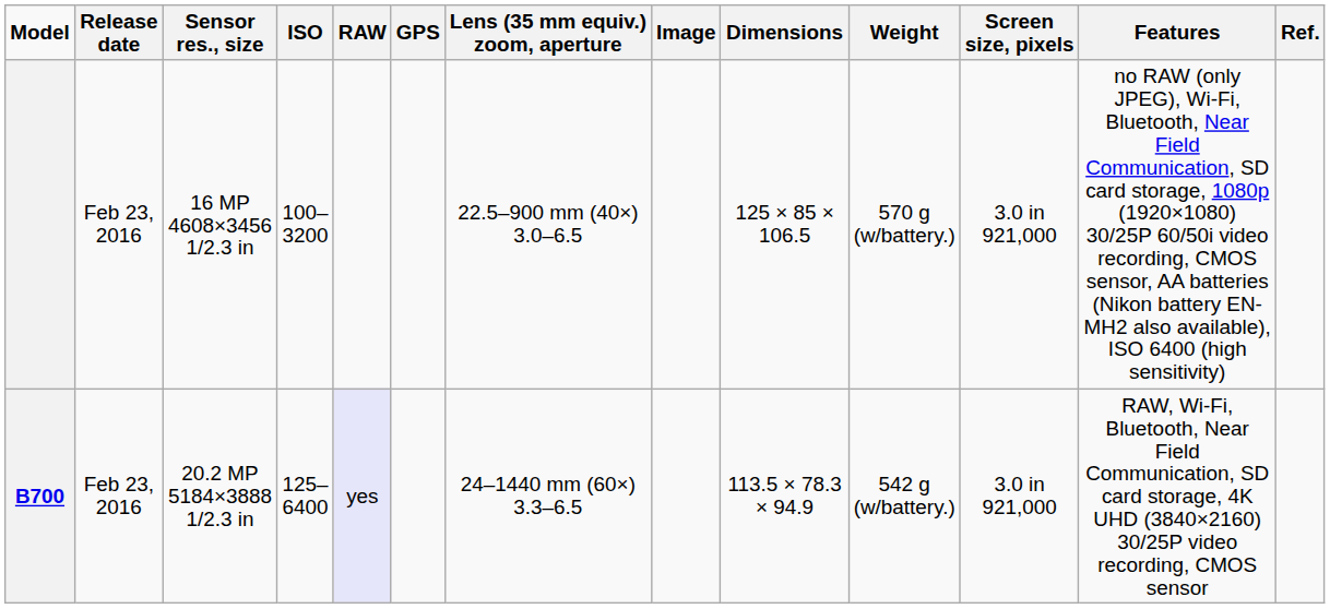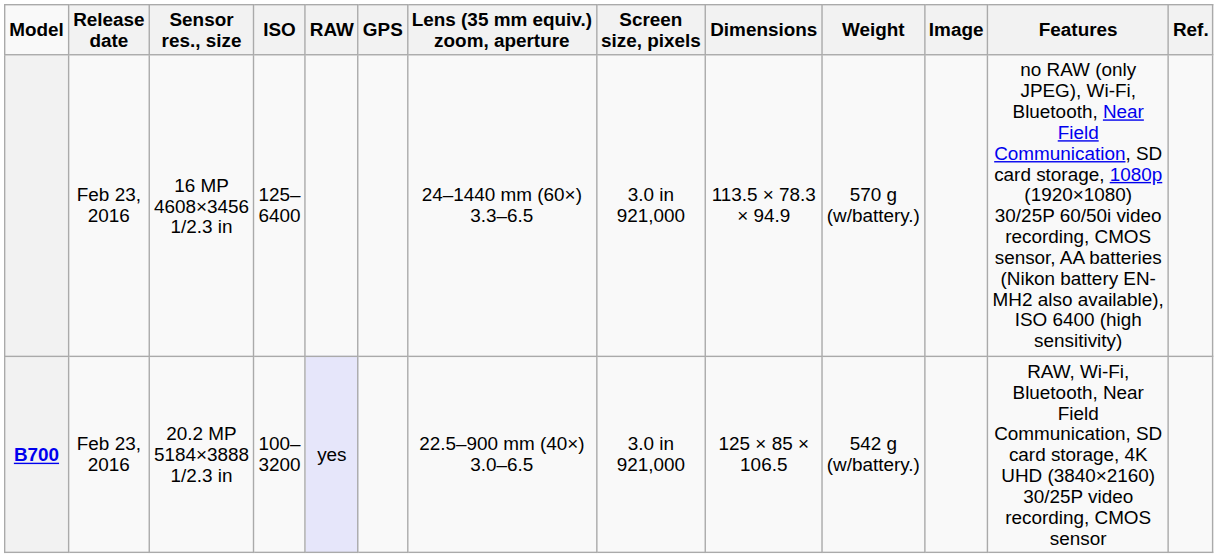 <table class="wikitable" style="font-size:85%; text-align: center">
 <tr>
 <td><strong>Model</strong></td>
 <th>Release date</th>
 <th>Sensor<br>res., size</th>
 <th>ISO</th>
 <th>RAW</th>
 <th>GPS</th>
 <th>Lens (35 mm equiv.)<br>zoom, aperture</th>
-<th>Image</th>
+<th>Screen<br>size, pixels</th>
 <th>Dimensions<br></th>
 <th>Weight</th>
-<th>Screen<br>size, pixels</th>
+<th>Image</th>
 <th>Features</th>
 <th>Ref.</th>
 </tr>
 <tr>
 <th></th>
 <td>Feb 23, 2016</td>
 <td>16 MP<br>4608×3456<br>1/2.3 in</td>
-<td>100–3200</td>
+<td>125–6400</td>
 <td></td>
 <td></td>
-<td>22.5–900 mm (40×)<br>3.0–6.5</td>
+<td>24–1440 mm (60×)<br>3.3–6.5</td>
+<td>3.0 in<br>921,000</td>
+<td>113.5 × 78.3 × 94.9</td>
+<td>570 g<br>(w/battery.)</td>
 <td></td>
-<td>125 × 85 × 106.5</td>
-<td>570 g<br>(w/battery.)</td>
-<td>3.0 in<br>921,000</td>
 <td>no RAW (only JPEG), Wi-Fi, Bluetooth, <a href='#'>Near Field Communication</a>, SD card storage, <a href='#'>1080p</a> (1920×1080) 30/25P 60/50i video recording, CMOS sensor, AA batteries (Nikon battery EN-MH2 also available), ISO 6400 (high sensitivity)</td>
 <td></td>
 </tr>
 <tr>
 <th><a href='#'>B700</a></th>
 <td>Feb 23, 2016</td>
 <td>20.2 MP<br>5184×3888<br>1/2.3 in</td>
-<td>125–6400</td>
+<td>100–3200</td>
 <td style="background: lavender;">yes</td>
 <td></td>
-<td>24–1440 mm (60×)<br>3.3–6.5</td>
+<td>22.5–900 mm (40×)<br>3.0–6.5</td>
+<td>3.0 in<br>921,000</td>
+<td>125 × 85 × 106.5</td>
+<td>542 g<br>(w/battery.)</td>
 <td></td>
-<td>113.5 × 78.3 × 94.9</td>
-<td>542 g<br>(w/battery.)</td>
-<td>3.0 in<br>921,000</td>
 <td>RAW, Wi-Fi, Bluetooth, Near Field Communication, SD card storage, 4K UHD (3840×2160) 30/25P video recording, CMOS sensor</td>
 <td></td>
 </tr>
 </table>
